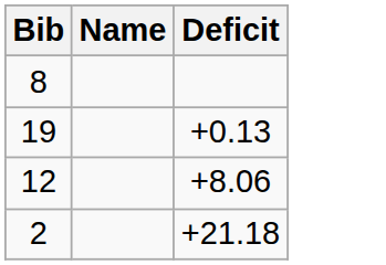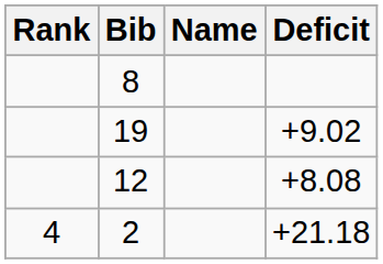 <table class="wikitable" style="text-align:center;">
 <tr>
+<th>Rank</th>
 <th>Bib</th>
 <th>Name</th>
 <th>Deficit</th>
 </tr>
 <tr>
+<td></td>
 <td>8</td>
 <td align=left></td>
 <td></td>
 </tr>
 <tr>
+<td></td>
 <td>19</td>
 <td align=left></td>
-<td>+0.13</td>
+<td>+9.02</td>
 </tr>
 <tr>
+<td></td>
 <td>12</td>
 <td align=left></td>
-<td>+8.06</td>
+<td>+8.08</td>
 </tr>
 <tr>
+<td>4</td>
 <td>2</td>
 <td align=left></td>
 <td>+21.18</td>
 </tr>
 </table>
